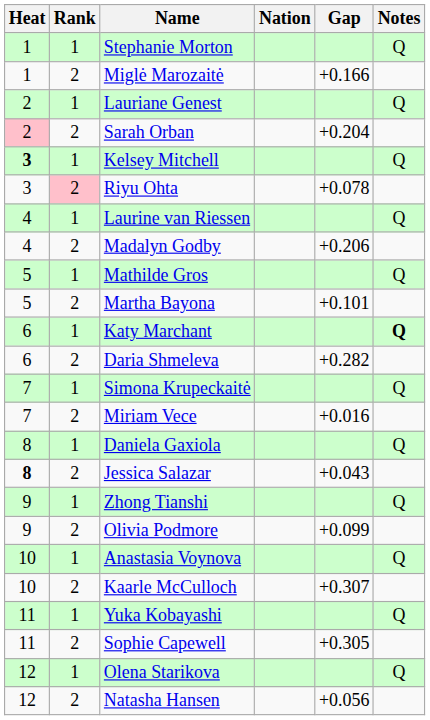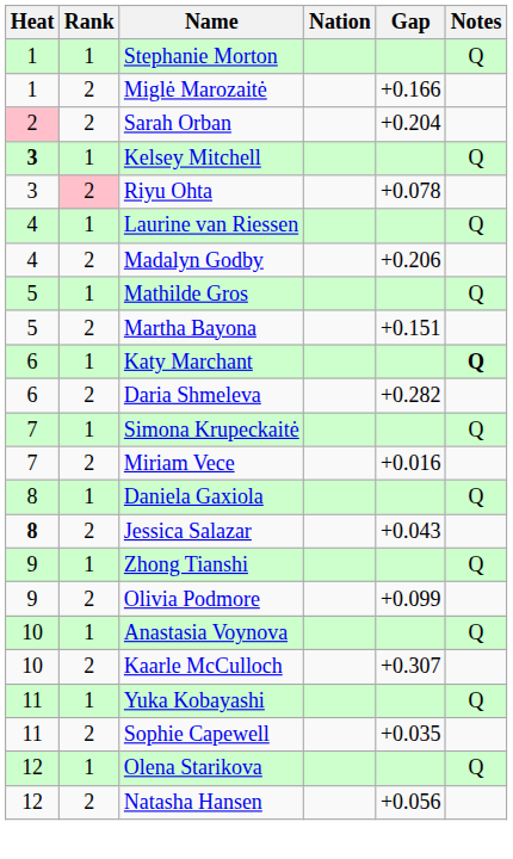 <table class="wikitable sortable" style="text-align:center">
 <tr>
 <th>Heat</th>
 <th>Rank</th>
 <th>Name</th>
 <th>Nation</th>
 <th>Gap</th>
 <th>Notes</th>
 </tr>
 <tr bgcolor=ccffcc>
 <td>1</td>
 <td>1</td>
 <td align=left><a href='#'>Stephanie Morton</a></td>
 <td align=left></td>
 <td></td>
 <td>Q</td>
 </tr>
 <tr>
 <td>1</td>
 <td>2</td>
 <td align=left><a href='#'>Miglė Marozaitė</a></td>
 <td align=left></td>
 <td>+0.166</td>
 <td></td>
-</tr>
-<tr bgcolor=ccffcc>
-<td>2</td>
-<td>1</td>
-<td align=left><a href='#'>Lauriane Genest</a></td>
-<td align=left></td>
-<td></td>
-<td>Q</td>
 </tr>
 <tr>
 <td style="background: pink;">2</td>
 <td>2</td>
 <td align=left><a href='#'>Sarah Orban</a></td>
 <td align=left></td>
 <td>+0.204</td>
 <td></td>
 </tr>
 <tr bgcolor=ccffcc>
 <td><strong>3</strong></td>
 <td>1</td>
 <td align=left><a href='#'>Kelsey Mitchell</a></td>
 <td align=left></td>
 <td></td>
 <td>Q</td>
 </tr>
 <tr>
 <td>3</td>
 <td style="background: pink;">2</td>
 <td align=left><a href='#'>Riyu Ohta</a></td>
 <td align=left></td>
 <td>+0.078</td>
 <td></td>
 </tr>
 <tr bgcolor=ccffcc>
 <td>4</td>
 <td>1</td>
 <td align=left><a href='#'>Laurine van Riessen</a></td>
 <td align=left></td>
 <td></td>
 <td>Q</td>
 </tr>
 <tr>
 <td>4</td>
 <td>2</td>
 <td align=left><a href='#'>Madalyn Godby</a></td>
 <td align=left></td>
 <td>+0.206</td>
 <td></td>
 </tr>
 <tr bgcolor=ccffcc>
 <td>5</td>
 <td>1</td>
 <td align=left><a href='#'>Mathilde Gros</a></td>
 <td align=left></td>
 <td></td>
 <td>Q</td>
 </tr>
 <tr>
 <td>5</td>
 <td>2</td>
 <td align=left><a href='#'>Martha Bayona</a></td>
 <td align=left></td>
-<td>+0.101</td>
+<td>+0.151</td>
 <td></td>
 </tr>
 <tr bgcolor=ccffcc>
 <td>6</td>
 <td>1</td>
 <td align=left><a href='#'>Katy Marchant</a></td>
 <td align=left></td>
 <td></td>
 <td><strong>Q</strong></td>
 </tr>
 <tr>
 <td>6</td>
 <td>2</td>
 <td align=left><a href='#'>Daria Shmeleva</a></td>
 <td align=left></td>
 <td>+0.282</td>
 <td></td>
 </tr>
 <tr bgcolor=ccffcc>
 <td>7</td>
 <td>1</td>
 <td align=left><a href='#'>Simona Krupeckaitė</a></td>
 <td align=left></td>
 <td></td>
 <td>Q</td>
 </tr>
 <tr>
 <td>7</td>
 <td>2</td>
 <td align=left><a href='#'>Miriam Vece</a></td>
 <td align=left></td>
 <td>+0.016</td>
 <td></td>
 </tr>
 <tr bgcolor=ccffcc>
 <td>8</td>
 <td>1</td>
 <td align=left><a href='#'>Daniela Gaxiola</a></td>
 <td align=left></td>
 <td></td>
 <td>Q</td>
 </tr>
 <tr>
 <td><strong>8</strong></td>
 <td>2</td>
 <td align=left><a href='#'>Jessica Salazar</a></td>
 <td align=left></td>
 <td>+0.043</td>
 <td></td>
 </tr>
 <tr bgcolor=ccffcc>
 <td>9</td>
 <td>1</td>
 <td align=left><a href='#'>Zhong Tianshi</a></td>
 <td align=left></td>
 <td></td>
 <td>Q</td>
 </tr>
 <tr>
 <td>9</td>
 <td>2</td>
 <td align=left><a href='#'>Olivia Podmore</a></td>
 <td align=left></td>
 <td>+0.099</td>
 <td></td>
 </tr>
 <tr bgcolor=ccffcc>
 <td>10</td>
 <td>1</td>
 <td align=left><a href='#'>Anastasia Voynova</a></td>
 <td align=left></td>
 <td></td>
 <td>Q</td>
 </tr>
 <tr>
 <td>10</td>
 <td>2</td>
 <td align=left><a href='#'>Kaarle McCulloch</a></td>
 <td align=left></td>
 <td>+0.307</td>
 <td></td>
 </tr>
 <tr bgcolor=ccffcc>
 <td>11</td>
 <td>1</td>
 <td align=left><a href='#'>Yuka Kobayashi</a></td>
 <td align=left></td>
 <td></td>
 <td>Q</td>
 </tr>
 <tr>
 <td>11</td>
 <td>2</td>
 <td align=left><a href='#'>Sophie Capewell</a></td>
 <td align=left></td>
-<td>+0.305</td>
+<td>+0.035</td>
 <td></td>
 </tr>
 <tr bgcolor=ccffcc>
 <td>12</td>
 <td>1</td>
 <td align=left><a href='#'>Olena Starikova</a></td>
 <td align=left></td>
 <td></td>
 <td>Q</td>
 </tr>
 <tr>
 <td>12</td>
 <td>2</td>
 <td align=left><a href='#'>Natasha Hansen</a></td>
 <td align=left></td>
 <td>+0.056</td>
 <td></td>
 </tr>
 </table>
